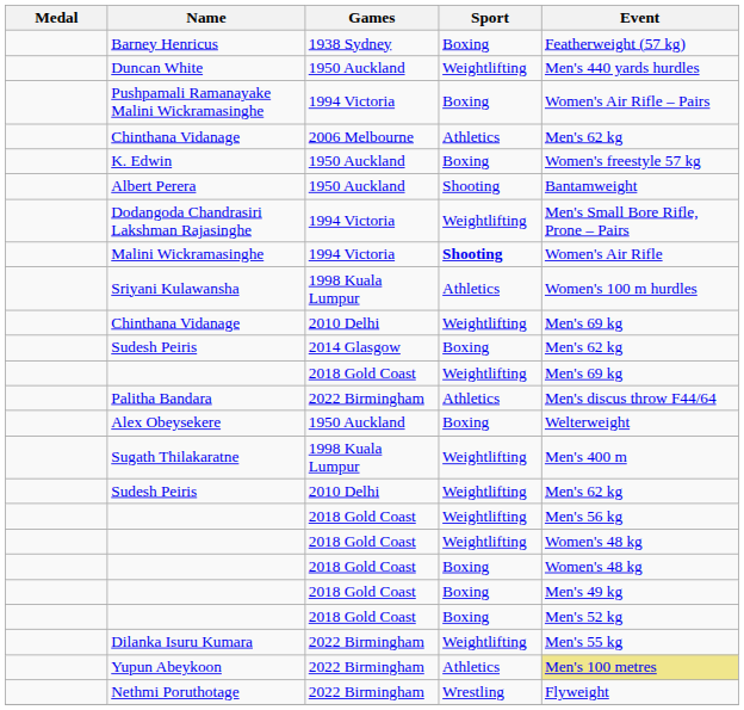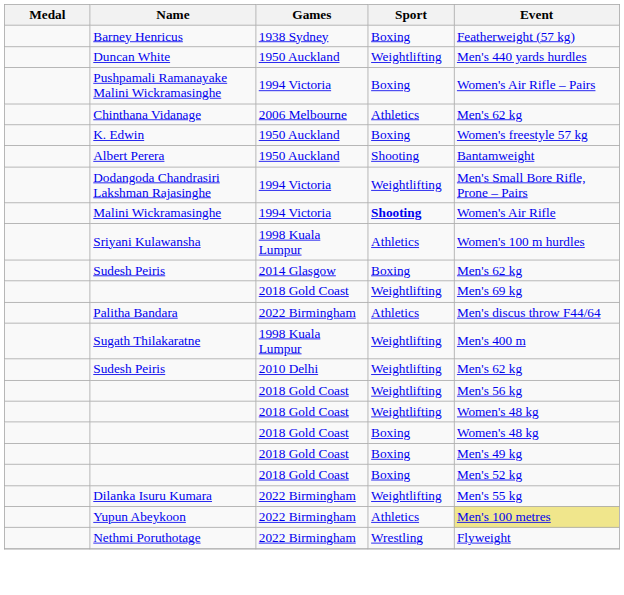 <table class="wikitable">
 <tr>
 <th style="width:6em">Medal</th>
 <th style="width:12em">Name</th>
 <th style="width:8em">Games</th>
 <th style="width:6em">Sport</th>
 <th style="width:12em">Event</th>
 </tr>
 <tr>
 <td></td>
 <td><a href='#'>Barney Henricus</a></td>
 <td><a href='#'>1938 Sydney</a></td>
 <td><a href='#'>Boxing</a></td>
 <td><a href='#'>Featherweight (57 kg)</a></td>
 </tr>
 <tr>
 <td></td>
 <td><a href='#'>Duncan White</a></td>
 <td><a href='#'>1950 Auckland</a></td>
 <td><a href='#'>Weightlifting</a></td>
 <td><a href='#'>Men's 440 yards hurdles</a></td>
 </tr>
 <tr>
 <td></td>
 <td><a href='#'>Pushpamali Ramanayake</a><br><a href='#'>Malini Wickramasinghe</a></td>
 <td><a href='#'>1994 Victoria</a></td>
 <td><a href='#'>Boxing</a></td>
 <td><a href='#'>Women's Air Rifle – Pairs</a></td>
 </tr>
 <tr>
 <td></td>
 <td><a href='#'>Chinthana Vidanage</a></td>
 <td><a href='#'>2006 Melbourne</a></td>
 <td><a href='#'>Athletics</a></td>
 <td><a href='#'>Men's 62 kg</a></td>
 </tr>
 <tr>
 <td></td>
 <td><a href='#'>K. Edwin</a></td>
 <td><a href='#'>1950 Auckland</a></td>
 <td><a href='#'>Boxing</a></td>
 <td><a href='#'>Women's freestyle 57 kg</a></td>
 </tr>
 <tr>
 <td></td>
 <td><a href='#'>Albert Perera</a></td>
 <td><a href='#'>1950 Auckland</a></td>
 <td><a href='#'>Shooting</a></td>
 <td><a href='#'>Bantamweight</a></td>
 </tr>
 <tr>
 <td></td>
 <td><a href='#'>Dodangoda Chandrasiri</a><br><a href='#'>Lakshman Rajasinghe</a></td>
 <td><a href='#'>1994 Victoria</a></td>
 <td><a href='#'>Weightlifting</a></td>
 <td><a href='#'>Men's Small Bore Rifle, Prone – Pairs</a></td>
 </tr>
 <tr>
 <td></td>
 <td><a href='#'>Malini Wickramasinghe</a></td>
 <td><a href='#'>1994 Victoria</a></td>
 <td><strong><a href='#'>Shooting</a></strong></td>
 <td><a href='#'>Women's Air Rifle</a></td>
 </tr>
 <tr>
 <td></td>
 <td><a href='#'>Sriyani Kulawansha</a></td>
 <td><a href='#'>1998 Kuala Lumpur</a></td>
 <td><a href='#'>Athletics</a></td>
 <td><a href='#'>Women's 100 m hurdles</a></td>
 </tr>
 <tr>
 <td></td>
-<td><a href='#'>Chinthana Vidanage</a></td>
-<td><a href='#'>2010 Delhi</a></td>
-<td><a href='#'>Weightlifting</a></td>
-<td><a href='#'>Men's 69 kg</a></td>
-</tr>
-<tr>
-<td></td>
 <td><a href='#'>Sudesh Peiris</a></td>
 <td><a href='#'>2014 Glasgow</a></td>
 <td><a href='#'>Boxing</a></td>
 <td><a href='#'>Men's 62 kg</a></td>
 </tr>
 <tr>
 <td></td>
 <td></td>
 <td><a href='#'>2018 Gold Coast</a></td>
 <td><a href='#'>Weightlifting</a></td>
 <td><a href='#'>Men's 69 kg</a></td>
 </tr>
 <tr>
 <td></td>
 <td><a href='#'>Palitha Bandara</a></td>
 <td><a href='#'>2022 Birmingham</a></td>
 <td><a href='#'>Athletics</a></td>
 <td><a href='#'>Men's discus throw F44/64</a></td>
-</tr>
-<tr>
-<td></td>
-<td><a href='#'>Alex Obeysekere</a></td>
-<td><a href='#'>1950 Auckland</a></td>
-<td><a href='#'>Boxing</a></td>
-<td><a href='#'>Welterweight</a></td>
 </tr>
 <tr>
 <td></td>
 <td><a href='#'>Sugath Thilakaratne</a></td>
 <td><a href='#'>1998 Kuala Lumpur</a></td>
 <td><a href='#'>Weightlifting</a></td>
 <td><a href='#'>Men's 400 m</a></td>
 </tr>
 <tr>
 <td></td>
 <td><a href='#'>Sudesh Peiris</a></td>
 <td><a href='#'>2010 Delhi</a></td>
 <td><a href='#'>Weightlifting</a></td>
 <td><a href='#'>Men's 62 kg</a></td>
 </tr>
 <tr>
 <td></td>
 <td></td>
 <td><a href='#'>2018 Gold Coast</a></td>
 <td><a href='#'>Weightlifting</a></td>
 <td><a href='#'>Men's 56 kg</a></td>
 </tr>
 <tr>
 <td></td>
 <td></td>
 <td><a href='#'>2018 Gold Coast</a></td>
 <td><a href='#'>Weightlifting</a></td>
 <td><a href='#'>Women's 48 kg</a></td>
 </tr>
 <tr>
 <td></td>
 <td></td>
 <td><a href='#'>2018 Gold Coast</a></td>
 <td><a href='#'>Boxing</a></td>
 <td><a href='#'>Women's 48 kg</a></td>
 </tr>
 <tr>
 <td></td>
 <td></td>
 <td><a href='#'>2018 Gold Coast</a></td>
 <td><a href='#'>Boxing</a></td>
 <td><a href='#'>Men's 49 kg</a></td>
 </tr>
 <tr>
 <td></td>
 <td></td>
 <td><a href='#'>2018 Gold Coast</a></td>
 <td><a href='#'>Boxing</a></td>
 <td><a href='#'>Men's 52 kg</a></td>
 </tr>
 <tr>
 <td></td>
 <td><a href='#'>Dilanka Isuru Kumara</a></td>
 <td><a href='#'>2022 Birmingham</a></td>
 <td><a href='#'>Weightlifting</a></td>
 <td><a href='#'>Men's 55 kg</a></td>
 </tr>
 <tr>
 <td></td>
 <td><a href='#'>Yupun Abeykoon</a></td>
 <td><a href='#'>2022 Birmingham</a></td>
 <td><a href='#'>Athletics</a></td>
 <td style="background: khaki;"><a href='#'>Men's 100 metres</a></td>
 </tr>
 <tr>
 <td></td>
 <td><a href='#'>Nethmi Poruthotage</a></td>
 <td><a href='#'>2022 Birmingham</a></td>
 <td><a href='#'>Wrestling</a></td>
 <td><a href='#'>Flyweight</a></td>
 </tr>
 <tr>
 </tr>
 </table>
